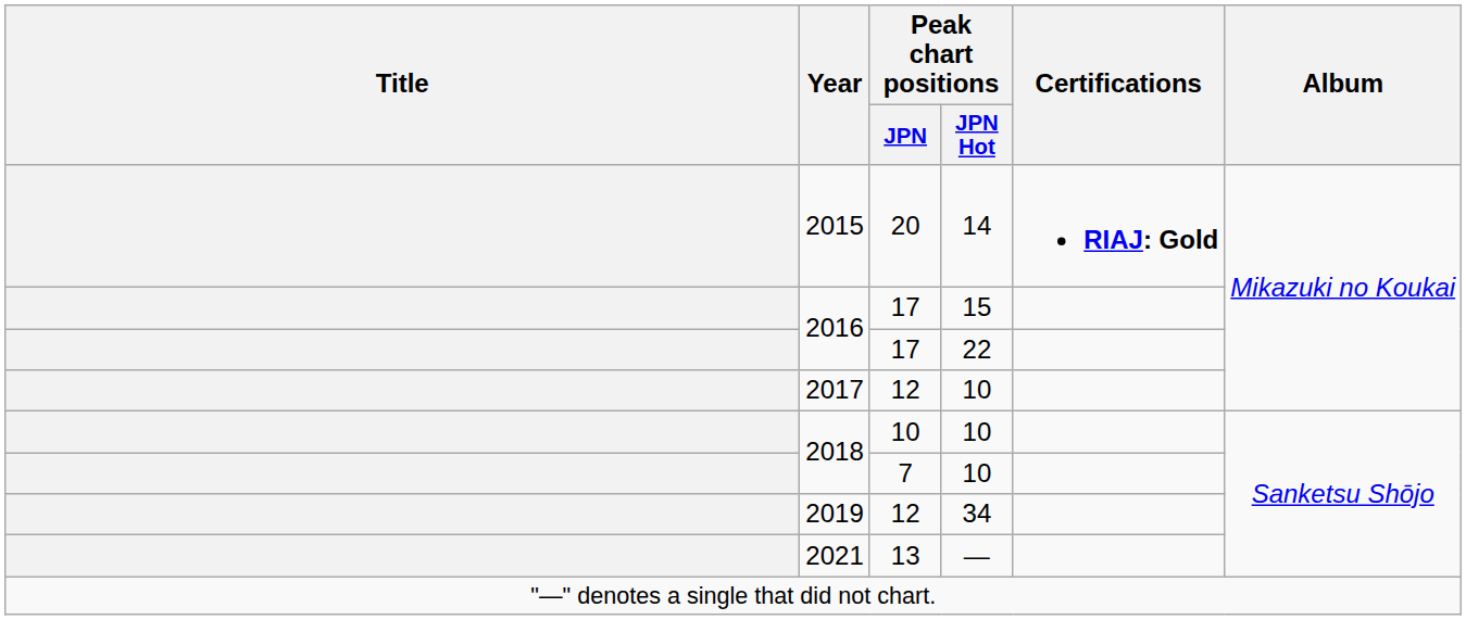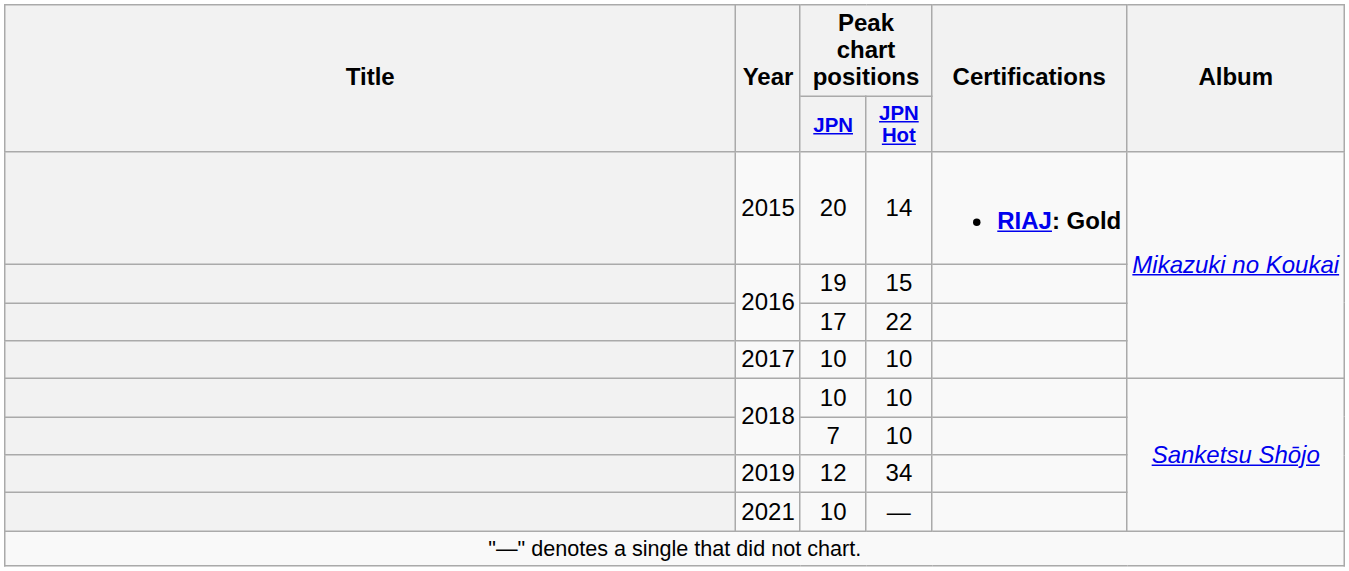 <table class="wikitable plainrowheaders" style="text-align:center">
 <tr>
 <th scope="col" rowspan="2" style="width:30em;">Title</th>
 <th scope="col" rowspan="2">Year</th>
 <th scope="col" colspan="2">Peak chart positions</th>
 <th scope="col" rowspan="2">Certifications</th>
 <th scope="col" rowspan="2">Album</th>
 </tr>
 <tr>
 <th scope="col" style="width:2.75em;font-size:85%"><a href='#'>JPN</a><br></th>
 <th scope="col" style="width:2.75em;font-size:85%"><a href='#'>JPN<br>Hot</a><br></th>
 </tr>
 <tr>
 <th scope="row"></th>
 <td>2015</td>
 <td>20</td>
 <td>14</td>
 <td><strong><br><ul><li><a href='#'>RIAJ</a>: Gold </li></ul></strong></td>
 <td rowspan="4"><em><a href='#'>Mikazuki no Koukai</a></em></td>
 </tr>
 <tr>
 <th scope="row"></th>
 <td rowspan="2">2016</td>
-<td>17</td>
+<td>19</td>
 <td>15</td>
 <td></td>
 </tr>
 <tr>
 <th scope="row"></th>
 <td>17</td>
 <td>22</td>
 <td></td>
 </tr>
 <tr>
 <th scope="row"></th>
 <td>2017</td>
-<td>12</td>
+<td>10</td>
 <td>10</td>
 <td></td>
 </tr>
 <tr>
 <th scope="row"></th>
 <td rowspan="2">2018</td>
 <td>10</td>
 <td>10</td>
 <td></td>
 <td rowspan="4"><em><a href='#'>Sanketsu Shōjo</a></em></td>
 </tr>
 <tr>
 <th scope="row"><br></th>
 <td>7</td>
 <td>10</td>
 <td></td>
 </tr>
 <tr>
 <th scope="row"></th>
 <td>2019</td>
 <td>12</td>
 <td>34</td>
 <td></td>
 </tr>
 <tr>
 <th scope="row"></th>
 <td>2021</td>
-<td>13</td>
+<td>10</td>
 <td>—</td>
 <td></td>
 </tr>
 <tr>
 <td colspan="6" align="center" style="font-size:90%;">"—" denotes a single that did not chart.</td>
 </tr>
 </table>
